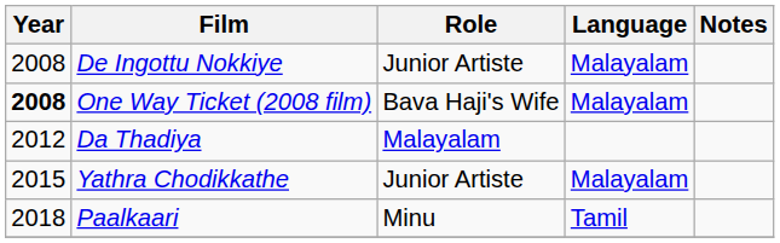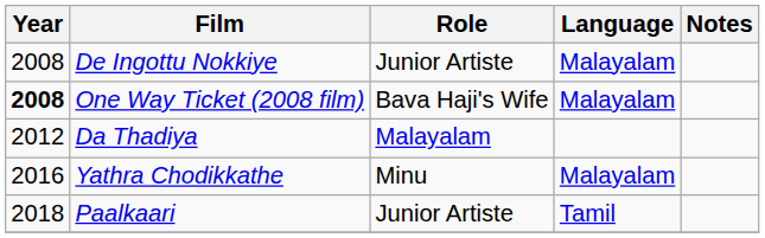 <table class="wikitable sortable">
 <tr>
 <th>Year</th>
 <th>Film</th>
 <th>Role</th>
 <th>Language</th>
 <th class="unsortable">Notes</th>
 </tr>
 <tr>
 <td>2008</td>
 <td><em><a href='#'>De Ingottu Nokkiye</a></em></td>
 <td>Junior Artiste</td>
 <td><a href='#'>Malayalam</a></td>
 <td></td>
 </tr>
 <tr>
 <td><strong>2008</strong></td>
 <td><em><a href='#'>One Way Ticket (2008 film)</a></em></td>
 <td>Bava Haji's Wife</td>
 <td><a href='#'>Malayalam</a></td>
 <td></td>
 </tr>
 <tr>
 <td>2012</td>
 <td><em><a href='#'>Da Thadiya</a></em></td>
 <td Junior Artiste><a href='#'>Malayalam</a></td>
 <td></td>
 </tr>
 <tr>
-<td>2015</td>
+<td>2016</td>
 <td><em><a href='#'>Yathra Chodikkathe</a></em></td>
-<td>Junior Artiste</td>
+<td>Minu</td>
 <td><a href='#'>Malayalam</a></td>
 <td></td>
 </tr>
 <tr>
 <td>2018</td>
 <td><em><a href='#'>Paalkaari</a></em></td>
-<td>Minu</td>
+<td>Junior Artiste</td>
 <td><a href='#'>Tamil</a></td>
 <td></td>
 </tr>
 <tr>
 </tr>
 </table>
